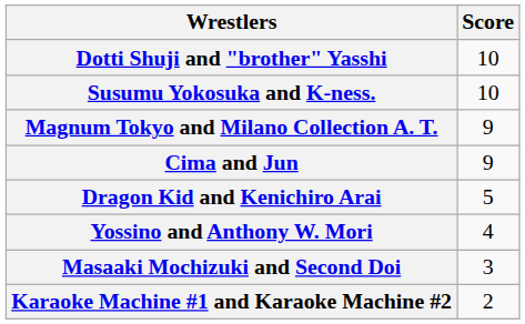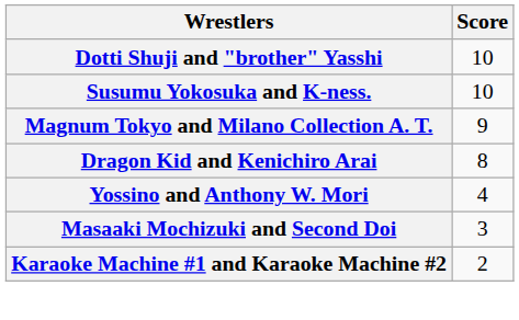 <table class="wikitable" style="margin: 1em auto 1em auto;text-align:center">
 <tr>
 <th>Wrestlers</th>
 <th>Score</th>
 </tr>
 <tr>
 <th><a href='#'>Dotti Shuji</a> and <a href='#'>"brother" Yasshi</a></th>
 <td>10</td>
 </tr>
 <tr>
 <th><a href='#'>Susumu Yokosuka</a> and <a href='#'>K-ness.</a></th>
 <td>10</td>
 </tr>
 <tr>
 <th><a href='#'>Magnum Tokyo</a> and <a href='#'>Milano Collection A. T.</a></th>
 <td>9</td>
 </tr>
 <tr>
-<th><a href='#'>Cima</a> and <a href='#'>Jun</a></th>
-<td>9</td>
-</tr>
-<tr>
 <th><a href='#'>Dragon Kid</a> and <a href='#'>Kenichiro Arai</a></th>
-<td>5</td>
+<td>8</td>
 </tr>
 <tr>
 <th><a href='#'>Yossino</a> and <a href='#'>Anthony W. Mori</a></th>
 <td>4</td>
 </tr>
 <tr>
 <th><a href='#'>Masaaki Mochizuki</a> and <a href='#'>Second Doi</a></th>
 <td>3</td>
 </tr>
 <tr>
 <th><a href='#'>Karaoke Machine #1</a> and Karaoke Machine #2</th>
 <td>2</td>
 </tr>
 </table>
